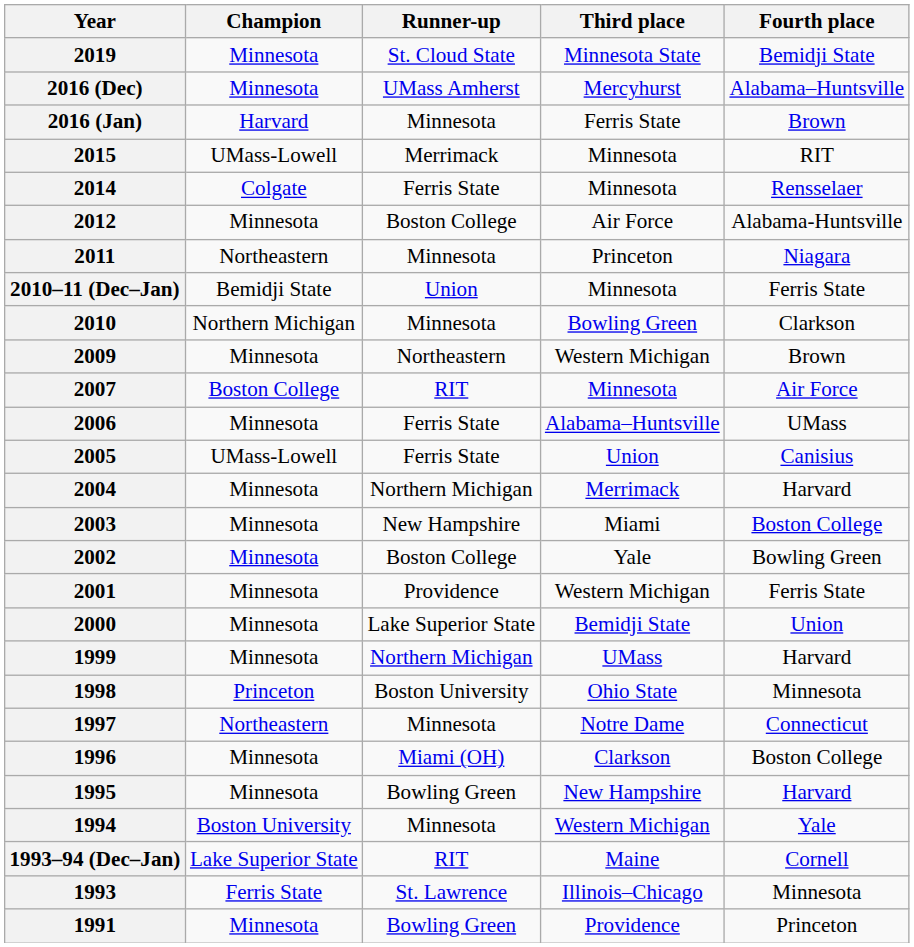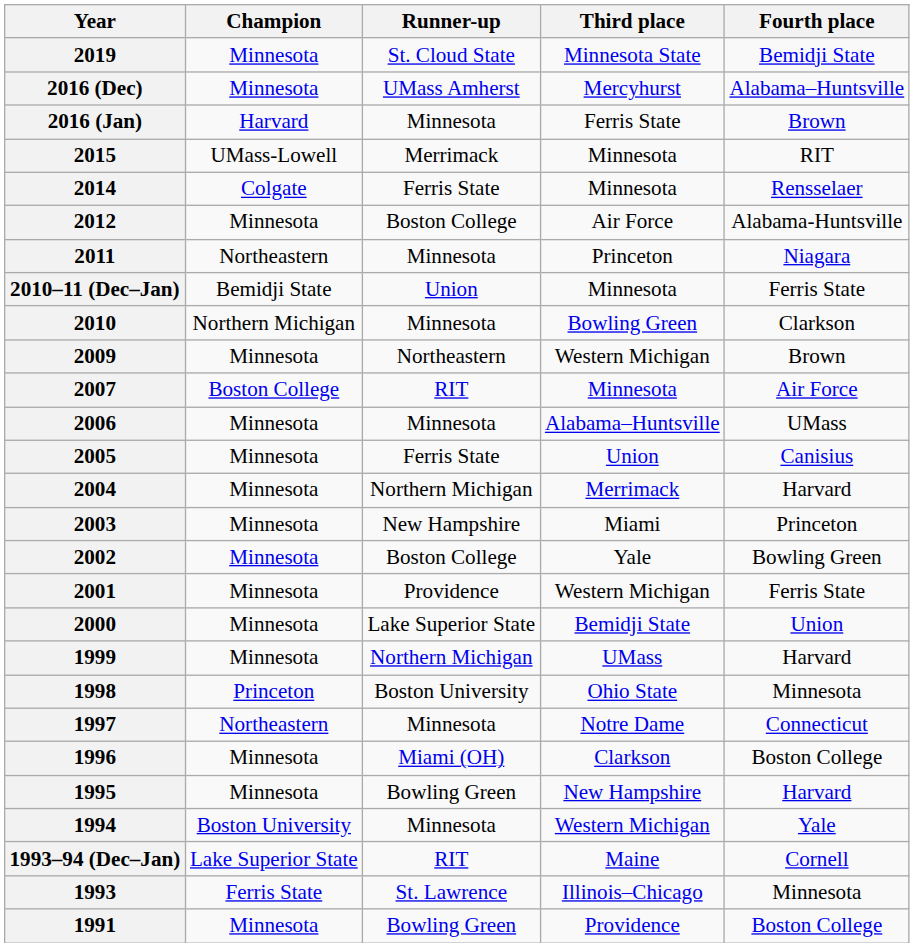 <table class="wikitable" style="text-align:center" cellpadding=2 cellspacing=2>
 <tr>
 <th>Year</th>
 <th>Champion</th>
 <th>Runner-up</th>
 <th>Third place</th>
 <th>Fourth place</th>
 </tr>
 <tr>
 <th>2019</th>
 <td><a href='#'>Minnesota</a></td>
 <td><a href='#'>St. Cloud State</a></td>
 <td><a href='#'>Minnesota State</a></td>
 <td><a href='#'>Bemidji State</a></td>
 </tr>
 <tr>
 <th>2016 (Dec)</th>
 <td><a href='#'>Minnesota</a></td>
 <td><a href='#'>UMass Amherst</a></td>
 <td><a href='#'>Mercyhurst</a></td>
 <td><a href='#'>Alabama–Huntsville</a></td>
 </tr>
 <tr>
 <th>2016 (Jan)</th>
 <td><a href='#'>Harvard</a></td>
 <td>Minnesota</td>
 <td>Ferris State</td>
 <td><a href='#'>Brown</a></td>
 </tr>
 <tr>
 <th>2015</th>
 <td>UMass-Lowell</td>
 <td>Merrimack</td>
 <td>Minnesota</td>
 <td>RIT</td>
 </tr>
 <tr>
 <th>2014</th>
 <td><a href='#'>Colgate</a></td>
 <td>Ferris State</td>
 <td>Minnesota</td>
 <td><a href='#'>Rensselaer</a></td>
 </tr>
 <tr>
 <th>2012</th>
 <td>Minnesota</td>
 <td>Boston College</td>
 <td>Air Force</td>
 <td>Alabama-Huntsville</td>
 </tr>
 <tr>
 <th>2011</th>
 <td>Northeastern</td>
 <td>Minnesota</td>
 <td>Princeton</td>
 <td><a href='#'>Niagara</a></td>
 </tr>
 <tr>
 <th>2010–11 (Dec–Jan)</th>
 <td>Bemidji State</td>
 <td><a href='#'>Union</a></td>
 <td>Minnesota</td>
 <td>Ferris State</td>
 </tr>
 <tr>
 <th>2010</th>
 <td>Northern Michigan</td>
 <td>Minnesota</td>
 <td><a href='#'>Bowling Green</a></td>
 <td>Clarkson</td>
 </tr>
 <tr>
 <th>2009</th>
 <td>Minnesota</td>
 <td>Northeastern</td>
 <td>Western Michigan</td>
 <td>Brown</td>
 </tr>
 <tr>
 <th>2007</th>
 <td><a href='#'>Boston College</a></td>
 <td><a href='#'>RIT</a></td>
 <td><a href='#'>Minnesota</a></td>
 <td><a href='#'>Air Force</a></td>
 </tr>
 <tr>
 <th>2006</th>
 <td>Minnesota</td>
-<td>Ferris State</td>
+<td>Minnesota</td>
 <td><a href='#'>Alabama–Huntsville</a></td>
 <td>UMass</td>
 </tr>
 <tr>
 <th>2005</th>
-<td>UMass-Lowell</td>
+<td>Minnesota</td>
 <td>Ferris State</td>
 <td><a href='#'>Union</a></td>
 <td><a href='#'>Canisius</a></td>
 </tr>
 <tr>
 <th>2004</th>
 <td>Minnesota</td>
 <td>Northern Michigan</td>
 <td><a href='#'>Merrimack</a></td>
 <td>Harvard</td>
 </tr>
 <tr>
 <th>2003</th>
 <td>Minnesota</td>
 <td>New Hampshire</td>
 <td>Miami</td>
-<td><a href='#'>Boston College</a></td>
+<td>Princeton</td>
 </tr>
 <tr>
 <th>2002</th>
 <td><a href='#'>Minnesota</a></td>
 <td>Boston College</td>
 <td>Yale</td>
 <td>Bowling Green</td>
 </tr>
 <tr>
 <th>2001</th>
 <td>Minnesota</td>
 <td>Providence</td>
 <td>Western Michigan</td>
 <td>Ferris State</td>
 </tr>
 <tr>
 <th>2000</th>
 <td>Minnesota</td>
 <td>Lake Superior State</td>
 <td><a href='#'>Bemidji State</a></td>
 <td><a href='#'>Union</a></td>
 </tr>
 <tr>
 <th>1999</th>
 <td>Minnesota</td>
 <td><a href='#'>Northern Michigan</a></td>
 <td><a href='#'>UMass</a></td>
 <td>Harvard</td>
 </tr>
 <tr>
 <th>1998</th>
 <td><a href='#'>Princeton</a></td>
 <td>Boston University</td>
 <td><a href='#'>Ohio State</a></td>
 <td>Minnesota</td>
 </tr>
 <tr>
 <th>1997</th>
 <td><a href='#'>Northeastern</a></td>
 <td>Minnesota</td>
 <td><a href='#'>Notre Dame</a></td>
 <td><a href='#'>Connecticut</a></td>
 </tr>
 <tr>
 <th>1996</th>
 <td>Minnesota</td>
 <td><a href='#'>Miami (OH)</a></td>
 <td><a href='#'>Clarkson</a></td>
 <td>Boston College</td>
 </tr>
 <tr>
 <th>1995</th>
 <td>Minnesota</td>
 <td>Bowling Green</td>
 <td><a href='#'>New Hampshire</a></td>
 <td><a href='#'>Harvard</a></td>
 </tr>
 <tr>
 <th>1994</th>
 <td><a href='#'>Boston University</a></td>
 <td>Minnesota</td>
 <td><a href='#'>Western Michigan</a></td>
 <td><a href='#'>Yale</a></td>
 </tr>
 <tr>
 <th>1993–94 (Dec–Jan)</th>
 <td><a href='#'>Lake Superior State</a></td>
 <td><a href='#'>RIT</a></td>
 <td><a href='#'>Maine</a></td>
 <td><a href='#'>Cornell</a></td>
 </tr>
 <tr>
 <th>1993</th>
 <td><a href='#'>Ferris State</a></td>
 <td><a href='#'>St. Lawrence</a></td>
 <td><a href='#'>Illinois–Chicago</a></td>
 <td>Minnesota</td>
 </tr>
 <tr>
 <th>1991</th>
 <td><a href='#'>Minnesota</a></td>
 <td><a href='#'>Bowling Green</a></td>
 <td><a href='#'>Providence</a></td>
-<td>Princeton</td>
+<td><a href='#'>Boston College</a></td>
 </tr>
 </table>
